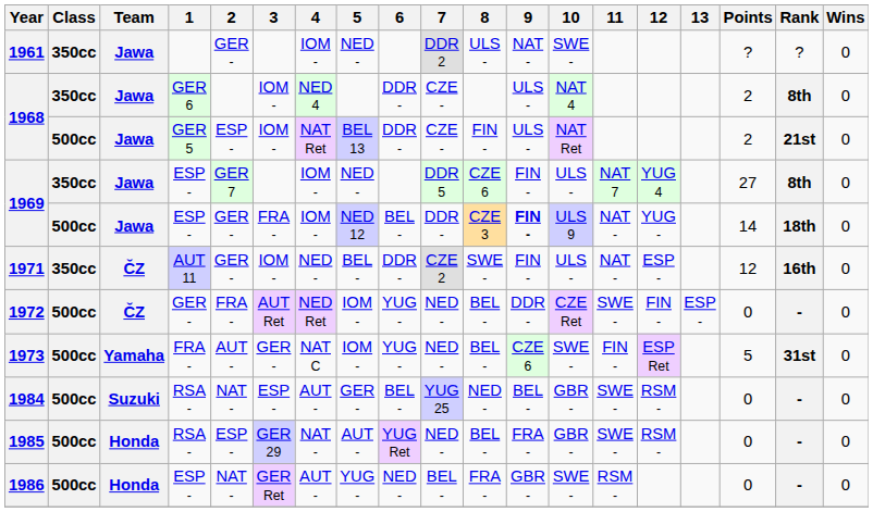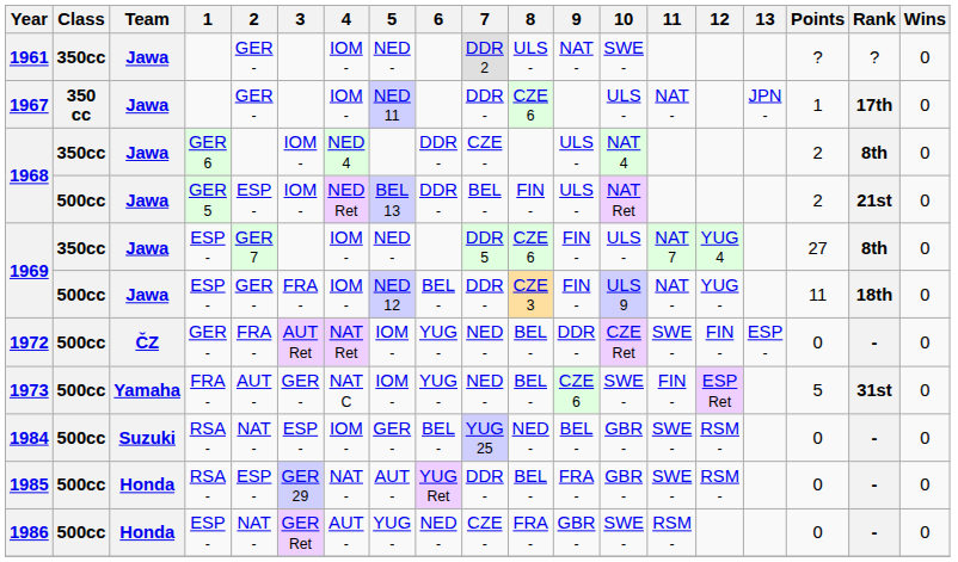 <table class="wikitable" style="text-align:center; font-size:95%">
 <tr>
 <th>Year</th>
 <th>Class</th>
 <th>Team</th>
 <th>1</th>
 <th>2</th>
 <th>3</th>
 <th>4</th>
 <th>5</th>
 <th>6</th>
 <th>7</th>
 <th>8</th>
 <th>9</th>
 <th>10</th>
 <th>11</th>
 <th>12</th>
 <th>13</th>
 <th>Points</th>
 <th>Rank</th>
 <th>Wins</th>
 </tr>
 <tr>
 <th><a href='#'>1961</a></th>
 <th>350cc</th>
 <th><a href='#'>Jawa</a></th>
 <td></td>
 <td><a href='#'>GER</a><br><small>-</small></td>
 <td></td>
 <td><a href='#'>IOM</a><br><small>-</small></td>
 <td><a href='#'>NED</a><br><small>-</small></td>
 <td></td>
 <td style="background:#DFDFDF;"><a href='#'>DDR</a><br><small>2</small></td>
 <td><a href='#'>ULS</a><br><small>-</small></td>
 <td><a href='#'>NAT</a><br><small>-</small></td>
 <td><a href='#'>SWE</a><br><small>-</small></td>
 <td></td>
 <td></td>
 <td></td>
 <td>?</td>
 <td>?</td>
 <td>0</td>
 </tr>
 <tr>
+<th><a href='#'>1967</a></th>
+<th>350 cc</th>
+<th><a href='#'>Jawa</a></th>
+<td></td>
+<td><a href='#'>GER</a><br><small>-</small></td>
+<td></td>
+<td><a href='#'>IOM</a><br><small>-</small></td>
+<td style="background:#CFCFFF;"><a href='#'>NED</a><br><small>11</small></td>
+<td></td>
+<td><a href='#'>DDR</a><br><small>-</small></td>
+<td style="background:#DFFFDF;"><a href='#'>CZE</a><br><small>6</small></td>
+<td></td>
+<td><a href='#'>ULS</a><br><small>-</small></td>
+<td><a href='#'>NAT</a><br><small>-</small></td>
+<td></td>
+<td><a href='#'>JPN</a><br><small>-</small></td>
+<td>1</td>
+<th>17th</th>
+<td>0</td>
+</tr>
+<tr>
 <th rowspan="2"><a href='#'>1968</a></th>
 <th>350cc</th>
 <th><a href='#'>Jawa</a></th>
 <td style="background:#DFFFDF;"><a href='#'>GER</a><br><small>6</small></td>
 <td></td>
 <td><a href='#'>IOM</a><br><small>-</small></td>
 <td style="background:#DFFFDF;"><a href='#'>NED</a><br><small>4</small></td>
 <td></td>
 <td><a href='#'>DDR</a><br><small>-</small></td>
 <td><a href='#'>CZE</a><br><small>-</small></td>
 <td></td>
 <td><a href='#'>ULS</a><br><small>-</small></td>
 <td style="background:#DFFFDF;"><a href='#'>NAT</a><br><small>4</small></td>
 <td></td>
 <td></td>
 <td></td>
 <td>2</td>
 <th>8th</th>
 <td>0</td>
 </tr>
 <tr>
 <th>500cc</th>
 <th><a href='#'>Jawa</a></th>
 <td style="background:#DFFFDF;"><a href='#'>GER</a><br><small>5</small></td>
 <td><a href='#'>ESP</a><br><small>-</small></td>
 <td><a href='#'>IOM</a><br><small>-</small></td>
-<td style="background:#EFCFFF;"><a href='#'>NAT</a><br><small>Ret</small></td>
+<td style="background:#EFCFFF;"><a href='#'>NED</a><br><small>Ret</small></td>
 <td style="background:#CFCFFF;"><a href='#'>BEL</a><br><small>13</small></td>
 <td><a href='#'>DDR</a><br><small>-</small></td>
-<td><a href='#'>CZE</a><br><small>-</small></td>
+<td><a href='#'>BEL</a><br><small>-</small></td>
 <td><a href='#'>FIN</a><br><small>-</small></td>
 <td><a href='#'>ULS</a><br><small>-</small></td>
 <td style="background:#EFCFFF;"><a href='#'>NAT</a><br><small>Ret</small></td>
 <td></td>
 <td></td>
 <td></td>
 <td>2</td>
 <th>21st</th>
 <td>0</td>
 </tr>
 <tr>
 <th rowspan=2><a href='#'>1969</a></th>
 <th>350cc</th>
 <th><a href='#'>Jawa</a></th>
 <td><a href='#'>ESP</a><br><small>-</small></td>
 <td style="background:#DFFFDF;"><a href='#'>GER</a><br><small>7</small></td>
 <td></td>
 <td><a href='#'>IOM</a><br><small>-</small></td>
 <td><a href='#'>NED</a><br><small>-</small></td>
 <td></td>
 <td style="background:#DFFFDF;"><a href='#'>DDR</a><br><small>5</small></td>
 <td style="background:#DFFFDF;"><a href='#'>CZE</a><br><small>6</small></td>
 <td><a href='#'>FIN</a><br><small>-</small></td>
 <td><a href='#'>ULS</a><br><small>-</small></td>
 <td style="background:#DFFFDF;"><a href='#'>NAT</a><br><small>7</small></td>
 <td style="background:#DFFFDF;"><a href='#'>YUG</a><br><small>4</small></td>
 <td></td>
 <td>27</td>
 <th>8th</th>
 <td>0</td>
 </tr>
 <tr>
 <th>500cc</th>
 <th><a href='#'>Jawa</a></th>
 <td><a href='#'>ESP</a><br><small>-</small></td>
 <td><a href='#'>GER</a><br><small>-</small></td>
 <td><a href='#'>FRA</a><br><small>-</small></td>
 <td><a href='#'>IOM</a><br><small>-</small></td>
 <td style="background:#CFCFFF;"><a href='#'>NED</a><br><small>12</small></td>
 <td><a href='#'>BEL</a><br><small>-</small></td>
 <td><a href='#'>DDR</a><br><small>-</small></td>
 <td style="background:#FFDF9F;"><a href='#'>CZE</a><br><small>3</small></td>
-<td><strong><a href='#'>FIN</a><br><small>-</small></strong></td>
+<td><a href='#'>FIN</a><br><small>-</small></td>
 <td style="background:#CFCFFF;"><a href='#'>ULS</a><br><small>9</small></td>
 <td><a href='#'>NAT</a><br><small>-</small></td>
 <td><a href='#'>YUG</a><br><small>-</small></td>
 <td></td>
-<td>14</td>
+<td>11</td>
 <th>18th</th>
-<td>0</td>
-</tr>
-<tr>
-<th><a href='#'>1971</a></th>
-<th>350cc</th>
-<th><a href='#'>ČZ</a></th>
-<td style="background:#CFCFFF;"><a href='#'>AUT</a><br><small>11</small></td>
-<td><a href='#'>GER</a><br><small>-</small></td>
-<td><a href='#'>IOM</a><br><small>-</small></td>
-<td><a href='#'>NED</a><br><small>-</small></td>
-<td><a href='#'>BEL</a><br><small>-</small></td>
-<td><a href='#'>DDR</a><br><small>-</small></td>
-<td style="background:#DFDFDF;"><a href='#'>CZE</a><br><small>2</small></td>
-<td><a href='#'>SWE</a><br><small>-</small></td>
-<td><a href='#'>FIN</a><br><small>-</small></td>
-<td><a href='#'>ULS</a><br><small>-</small></td>
-<td><a href='#'>NAT</a><br><small>-</small></td>
-<td><a href='#'>ESP</a><br><small>-</small></td>
-<td></td>
-<td>12</td>
-<th>16th</th>
 <td>0</td>
 </tr>
 <tr>
 <th><a href='#'>1972</a></th>
 <th>500cc</th>
 <th><a href='#'>ČZ</a></th>
 <td><a href='#'>GER</a><br><small>-</small></td>
 <td><a href='#'>FRA</a><br><small>-</small></td>
 <td style="background:#EFCFFF;"><a href='#'>AUT</a><br><small>Ret</small></td>
-<td style="background:#EFCFFF;"><a href='#'>NED</a><br><small>Ret</small></td>
+<td style="background:#EFCFFF;"><a href='#'>NAT</a><br><small>Ret</small></td>
 <td><a href='#'>IOM</a><br><small>-</small></td>
 <td><a href='#'>YUG</a><br><small>-</small></td>
 <td><a href='#'>NED</a><br><small>-</small></td>
 <td><a href='#'>BEL</a><br><small>-</small></td>
 <td><a href='#'>DDR</a><br><small>-</small></td>
 <td style="background:#EFCFFF;"><a href='#'>CZE</a><br><small>Ret</small></td>
 <td><a href='#'>SWE</a><br><small>-</small></td>
 <td><a href='#'>FIN</a><br><small>-</small></td>
 <td><a href='#'>ESP</a><br><small>-</small></td>
 <td>0</td>
 <th>-</th>
 <td>0</td>
 </tr>
 <tr>
 <th><a href='#'>1973</a></th>
 <th>500cc</th>
 <th><a href='#'>Yamaha</a></th>
 <td><a href='#'>FRA</a><br><small>-</small></td>
 <td><a href='#'>AUT</a><br><small>-</small></td>
 <td><a href='#'>GER</a><br><small>-</small></td>
 <td><a href='#'>NAT</a><br><small>C</small></td>
 <td><a href='#'>IOM</a><br><small>-</small></td>
 <td><a href='#'>YUG</a><br><small>-</small></td>
 <td><a href='#'>NED</a><br><small>-</small></td>
 <td><a href='#'>BEL</a><br><small>-</small></td>
 <td style="background:#DFFFDF;"><a href='#'>CZE</a><br><small>6</small></td>
 <td><a href='#'>SWE</a><br><small>-</small></td>
 <td><a href='#'>FIN</a><br><small>-</small></td>
 <td style="background:#EFCFFF;"><a href='#'>ESP</a><br><small>Ret</small></td>
 <td></td>
 <td>5</td>
 <th>31st</th>
 <td>0</td>
 </tr>
 <tr>
 <th><a href='#'>1984</a></th>
 <th>500cc</th>
 <th><a href='#'>Suzuki</a></th>
 <td><a href='#'>RSA</a><br><small>-</small></td>
 <td><a href='#'>NAT</a><br><small>-</small></td>
 <td><a href='#'>ESP</a><br><small>-</small></td>
-<td><a href='#'>AUT</a><br><small>-</small></td>
+<td><a href='#'>IOM</a><br><small>-</small></td>
 <td><a href='#'>GER</a><br><small>-</small></td>
 <td><a href='#'>BEL</a><br><small>-</small></td>
 <td style="background:#CFCFFF;"><a href='#'>YUG</a><br><small>25</small></td>
 <td><a href='#'>NED</a><br><small>-</small></td>
 <td><a href='#'>BEL</a><br><small>-</small></td>
 <td><a href='#'>GBR</a><br><small>-</small></td>
 <td><a href='#'>SWE</a><br><small>-</small></td>
 <td><a href='#'>RSM</a><br><small>-</small></td>
 <td></td>
 <td>0</td>
 <th>-</th>
 <td>0</td>
 </tr>
 <tr>
 <th><a href='#'>1985</a></th>
 <th>500cc</th>
 <th><a href='#'>Honda</a></th>
 <td><a href='#'>RSA</a><br><small>-</small></td>
 <td><a href='#'>ESP</a><br><small>-</small></td>
 <td style="background:#CFCFFF;"><a href='#'>GER</a><br><small>29</small></td>
 <td><a href='#'>NAT</a><br><small>-</small></td>
 <td><a href='#'>AUT</a><br><small>-</small></td>
 <td style="background:#EFCFFF;"><a href='#'>YUG</a><br><small>Ret</small></td>
-<td><a href='#'>NED</a><br><small>-</small></td>
+<td><a href='#'>DDR</a><br><small>-</small></td>
 <td><a href='#'>BEL</a><br><small>-</small></td>
 <td><a href='#'>FRA</a><br><small>-</small></td>
 <td><a href='#'>GBR</a><br><small>-</small></td>
 <td><a href='#'>SWE</a><br><small>-</small></td>
 <td><a href='#'>RSM</a><br><small>-</small></td>
 <td></td>
 <td>0</td>
 <th>-</th>
 <td>0</td>
 </tr>
 <tr>
 <th><a href='#'>1986</a></th>
 <th>500cc</th>
 <th><a href='#'>Honda</a></th>
 <td><a href='#'>ESP</a><br><small>-</small></td>
 <td><a href='#'>NAT</a><br><small>-</small></td>
 <td style="background:#EFCFFF;"><a href='#'>GER</a><br><small>Ret</small></td>
 <td><a href='#'>AUT</a><br><small>-</small></td>
 <td><a href='#'>YUG</a><br><small>-</small></td>
 <td><a href='#'>NED</a><br><small>-</small></td>
-<td><a href='#'>BEL</a><br><small>-</small></td>
+<td><a href='#'>CZE</a><br><small>-</small></td>
 <td><a href='#'>FRA</a><br><small>-</small></td>
 <td><a href='#'>GBR</a><br><small>-</small></td>
 <td><a href='#'>SWE</a><br><small>-</small></td>
 <td><a href='#'>RSM</a><br><small>-</small></td>
 <td></td>
 <td></td>
 <td>0</td>
 <th>-</th>
 <td>0</td>
 </tr>
 <tr>
 </tr>
 </table>
